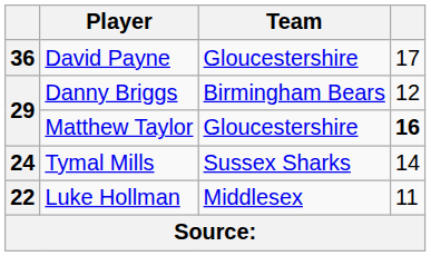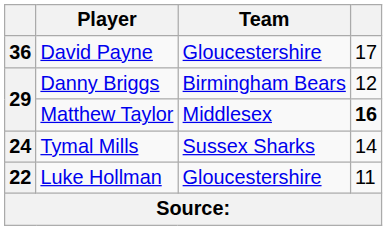 <table class="wikitable sortable" style="text-align:left">
 <tr>
 <th></th>
 <th class="unsortable">Player</th>
 <th>Team</th>
 <th></th>
 </tr>
 <tr>
 <th>36</th>
 <td><a href='#'>David Payne</a></td>
 <td><a href='#'>Gloucestershire</a></td>
 <td>17</td>
 </tr>
 <tr>
 <th rowspan=2>29</th>
 <td><a href='#'>Danny Briggs</a></td>
 <td><a href='#'>Birmingham Bears</a></td>
 <td>12</td>
 </tr>
 <tr>
 <td><a href='#'>Matthew Taylor</a></td>
-<td><a href='#'>Gloucestershire</a></td>
+<td><a href='#'>Middlesex</a></td>
 <td><strong>16</strong></td>
 </tr>
 <tr>
 <th>24</th>
 <td><a href='#'>Tymal Mills</a></td>
 <td><a href='#'>Sussex Sharks</a></td>
 <td>14</td>
 </tr>
 <tr>
 <th>22</th>
 <td><a href='#'>Luke Hollman</a></td>
-<td><a href='#'>Middlesex</a></td>
+<td><a href='#'>Gloucestershire</a></td>
 <td>11</td>
 </tr>
 <tr>
 <th colspan=4><strong>Source:</strong> </th>
 </tr>
 </table>
